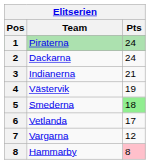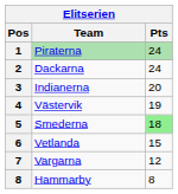 <table class="wikitable">
 <tr>
 <th colspan="3"><a href='#'>Elitserien</a></th>
 </tr>
 <tr>
 <th width=20>Pos</th>
 <th width=150>Team</th>
 <th width=30>Pts</th>
 </tr>
 <tr style="background:#ACE1AF;">
 <th>1</th>
 <td><a href='#'>Piraterna</a></td>
 <td>24</td>
 </tr>
 <tr>
 <th>2</th>
 <td><a href='#'>Dackarna</a></td>
 <td>24</td>
 </tr>
 <tr>
 <th>3</th>
 <td><a href='#'>Indianerna</a></td>
-<td>21</td>
+<td>20</td>
 </tr>
 <tr>
 <th>4</th>
 <td><a href='#'>Västervik</a></td>
 <td>19</td>
 </tr>
 <tr>
 <th>5</th>
 <td><a href='#'>Smederna</a></td>
 <td style="background: lightgreen;">18</td>
 </tr>
 <tr>
 <th>6</th>
 <td><a href='#'>Vetlanda</a></td>
-<td>17</td>
+<td>15</td>
 </tr>
 <tr>
 <th>7</th>
 <td><a href='#'>Vargarna</a></td>
 <td>12</td>
 </tr>
 <tr>
 <th>8</th>
 <td><a href='#'>Hammarby</a></td>
-<td style="background: pink;">8</td>
+<td>8</td>
 </tr>
 </table>
